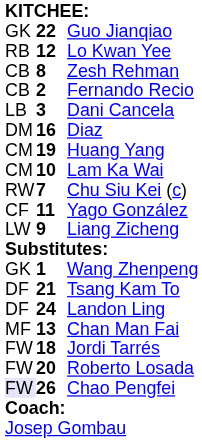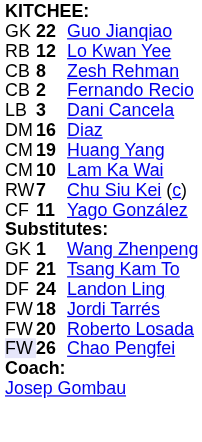 <table style="font-size: 90%" cellspacing="0" cellpadding="0" align=center>
 <tr>
 <td colspan="4"><strong>KITCHEE:</strong></td>
 </tr>
 <tr>
 <th width="25"></th>
 <th width="25"></th>
 </tr>
 <tr>
 <td>GK</td>
 <td><strong>22</strong></td>
 <td> <a href='#'>Guo Jianqiao</a></td>
 </tr>
 <tr>
 <td>RB</td>
 <td><strong>12</strong></td>
 <td> <a href='#'>Lo Kwan Yee</a></td>
 </tr>
 <tr>
 <td>CB</td>
 <td><strong>8</strong></td>
 <td> <a href='#'>Zesh Rehman</a></td>
 </tr>
 <tr>
 <td>CB</td>
 <td><strong>2</strong></td>
 <td> <a href='#'>Fernando Recio</a></td>
 <td></td>
 </tr>
 <tr>
 <td>LB</td>
 <td><strong>3</strong></td>
 <td> <a href='#'>Dani Cancela</a></td>
 </tr>
 <tr>
 <td>DM</td>
 <td><strong>16</strong></td>
 <td> <a href='#'>Diaz</a></td>
 <td></td>
 </tr>
 <tr>
 <td>CM</td>
 <td><strong>19</strong></td>
 <td> <a href='#'>Huang Yang</a></td>
 </tr>
 <tr>
 <td>CM</td>
 <td><strong>10</strong></td>
 <td> <a href='#'>Lam Ka Wai</a></td>
 <td></td>
 <td></td>
 </tr>
 <tr>
 <td>RW</td>
 <td><strong>7</strong></td>
 <td> <a href='#'>Chu Siu Kei</a> (<a href='#'>c</a>)</td>
 </tr>
 <tr>
 <td>CF</td>
 <td><strong>11</strong></td>
 <td> <a href='#'>Yago González</a></td>
 <td></td>
 <td></td>
 </tr>
 <tr>
-<td>LW</td>
-<td><strong>9</strong></td>
-<td> <a href='#'>Liang Zicheng</a></td>
-<td></td>
-<td></td>
-</tr>
-<tr>
 <td colspan=4><strong>Substitutes:</strong></td>
 </tr>
 <tr>
 <td>GK</td>
 <td><strong>1</strong></td>
 <td> <a href='#'>Wang Zhenpeng</a></td>
 </tr>
 <tr>
 <td>DF</td>
 <td><strong>21</strong></td>
 <td> <a href='#'>Tsang Kam To</a></td>
 <td></td>
 <td></td>
 </tr>
 <tr>
 <td>DF</td>
 <td><strong>24</strong></td>
 <td> <a href='#'>Landon Ling</a></td>
-</tr>
-<tr>
-<td>MF</td>
-<td><strong>13</strong></td>
-<td> <a href='#'>Chan Man Fai</a></td>
-<td></td>
-<td></td>
 </tr>
 <tr>
 <td>FW</td>
 <td><strong>18</strong></td>
 <td> <a href='#'>Jordi Tarrés</a></td>
 </tr>
 <tr>
 <td>FW</td>
 <td><strong>20</strong></td>
 <td> <a href='#'>Roberto Losada</a></td>
 <td></td>
 <td></td>
 </tr>
 <tr>
 <td style="background: lavender;">FW</td>
 <td><strong>26</strong></td>
 <td> <a href='#'>Chao Pengfei</a></td>
 </tr>
 <tr>
 <td colspan=4><strong>Coach:</strong></td>
 </tr>
 <tr>
 <td colspan="4"> <a href='#'>Josep Gombau</a></td>
 </tr>
 </table>
